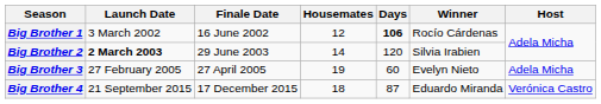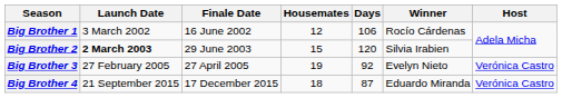 <table class="wikitable" style="text-align: left;">
 <tr>
 <th>Season</th>
 <th>Launch Date</th>
 <th>Finale Date</th>
 <th>Housemates</th>
 <th>Days</th>
 <th>Winner</th>
 <th>Host</th>
 </tr>
 <tr>
 <th><a href='#'><em>Big Brother 1</em></a></th>
 <td>3 March 2002</td>
 <td>16 June 2002</td>
 <td align="center">12</td>
-<td align="center"><strong>106</strong></td>
+<td align="center">106</td>
 <td>Rocío Cárdenas</td>
 <td rowspan="2"><a href='#'>Adela Micha</a></td>
 </tr>
 <tr>
 <th><a href='#'><em>Big Brother 2</em></a></th>
 <td><strong>2 March 2003</strong></td>
 <td>29 June 2003</td>
-<td align="center">14</td>
+<td align="center">15</td>
 <td align="center">120</td>
 <td>Silvia Irabien</td>
 </tr>
 <tr>
 <th><a href='#'><em>Big Brother 3</em></a></th>
 <td>27 February 2005</td>
 <td>27 April 2005</td>
 <td align="center">19</td>
-<td align="center">60</td>
+<td align="center">92</td>
 <td>Evelyn Nieto</td>
-<td><a href='#'>Adela Micha</a></td>
+<td><a href='#'>Verónica Castro</a></td>
 </tr>
 <tr>
 <th><a href='#'><em>Big Brother 4</em></a></th>
 <td>21 September 2015</td>
 <td>17 December 2015</td>
 <td align="center">18</td>
 <td align="center">87</td>
 <td>Eduardo Miranda</td>
 <td><a href='#'>Verónica Castro</a></td>
 </tr>
 </table>
